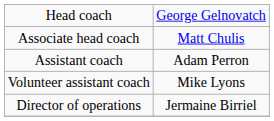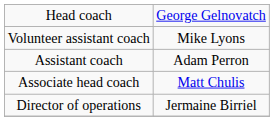 <table class="wikitable" style="text-align: center;">
 <tr>
 <td>Head coach</td>
 <td><a href='#'>George Gelnovatch</a></td>
 </tr>
 <tr>
-<td>Associate head coach</td>
-<td><a href='#'>Matt Chulis</a></td>
+<td>Volunteer assistant coach</td>
+<td>Mike Lyons</td>
 </tr>
 <tr>
 <td>Assistant coach</td>
 <td>Adam Perron</td>
 </tr>
 <tr>
-<td>Volunteer assistant coach</td>
-<td>Mike Lyons</td>
+<td>Associate head coach</td>
+<td><a href='#'>Matt Chulis</a></td>
 </tr>
 <tr>
 <td>Director of operations</td>
 <td>Jermaine Birriel</td>
 </tr>
 <tr>
 </tr>
 </table>
